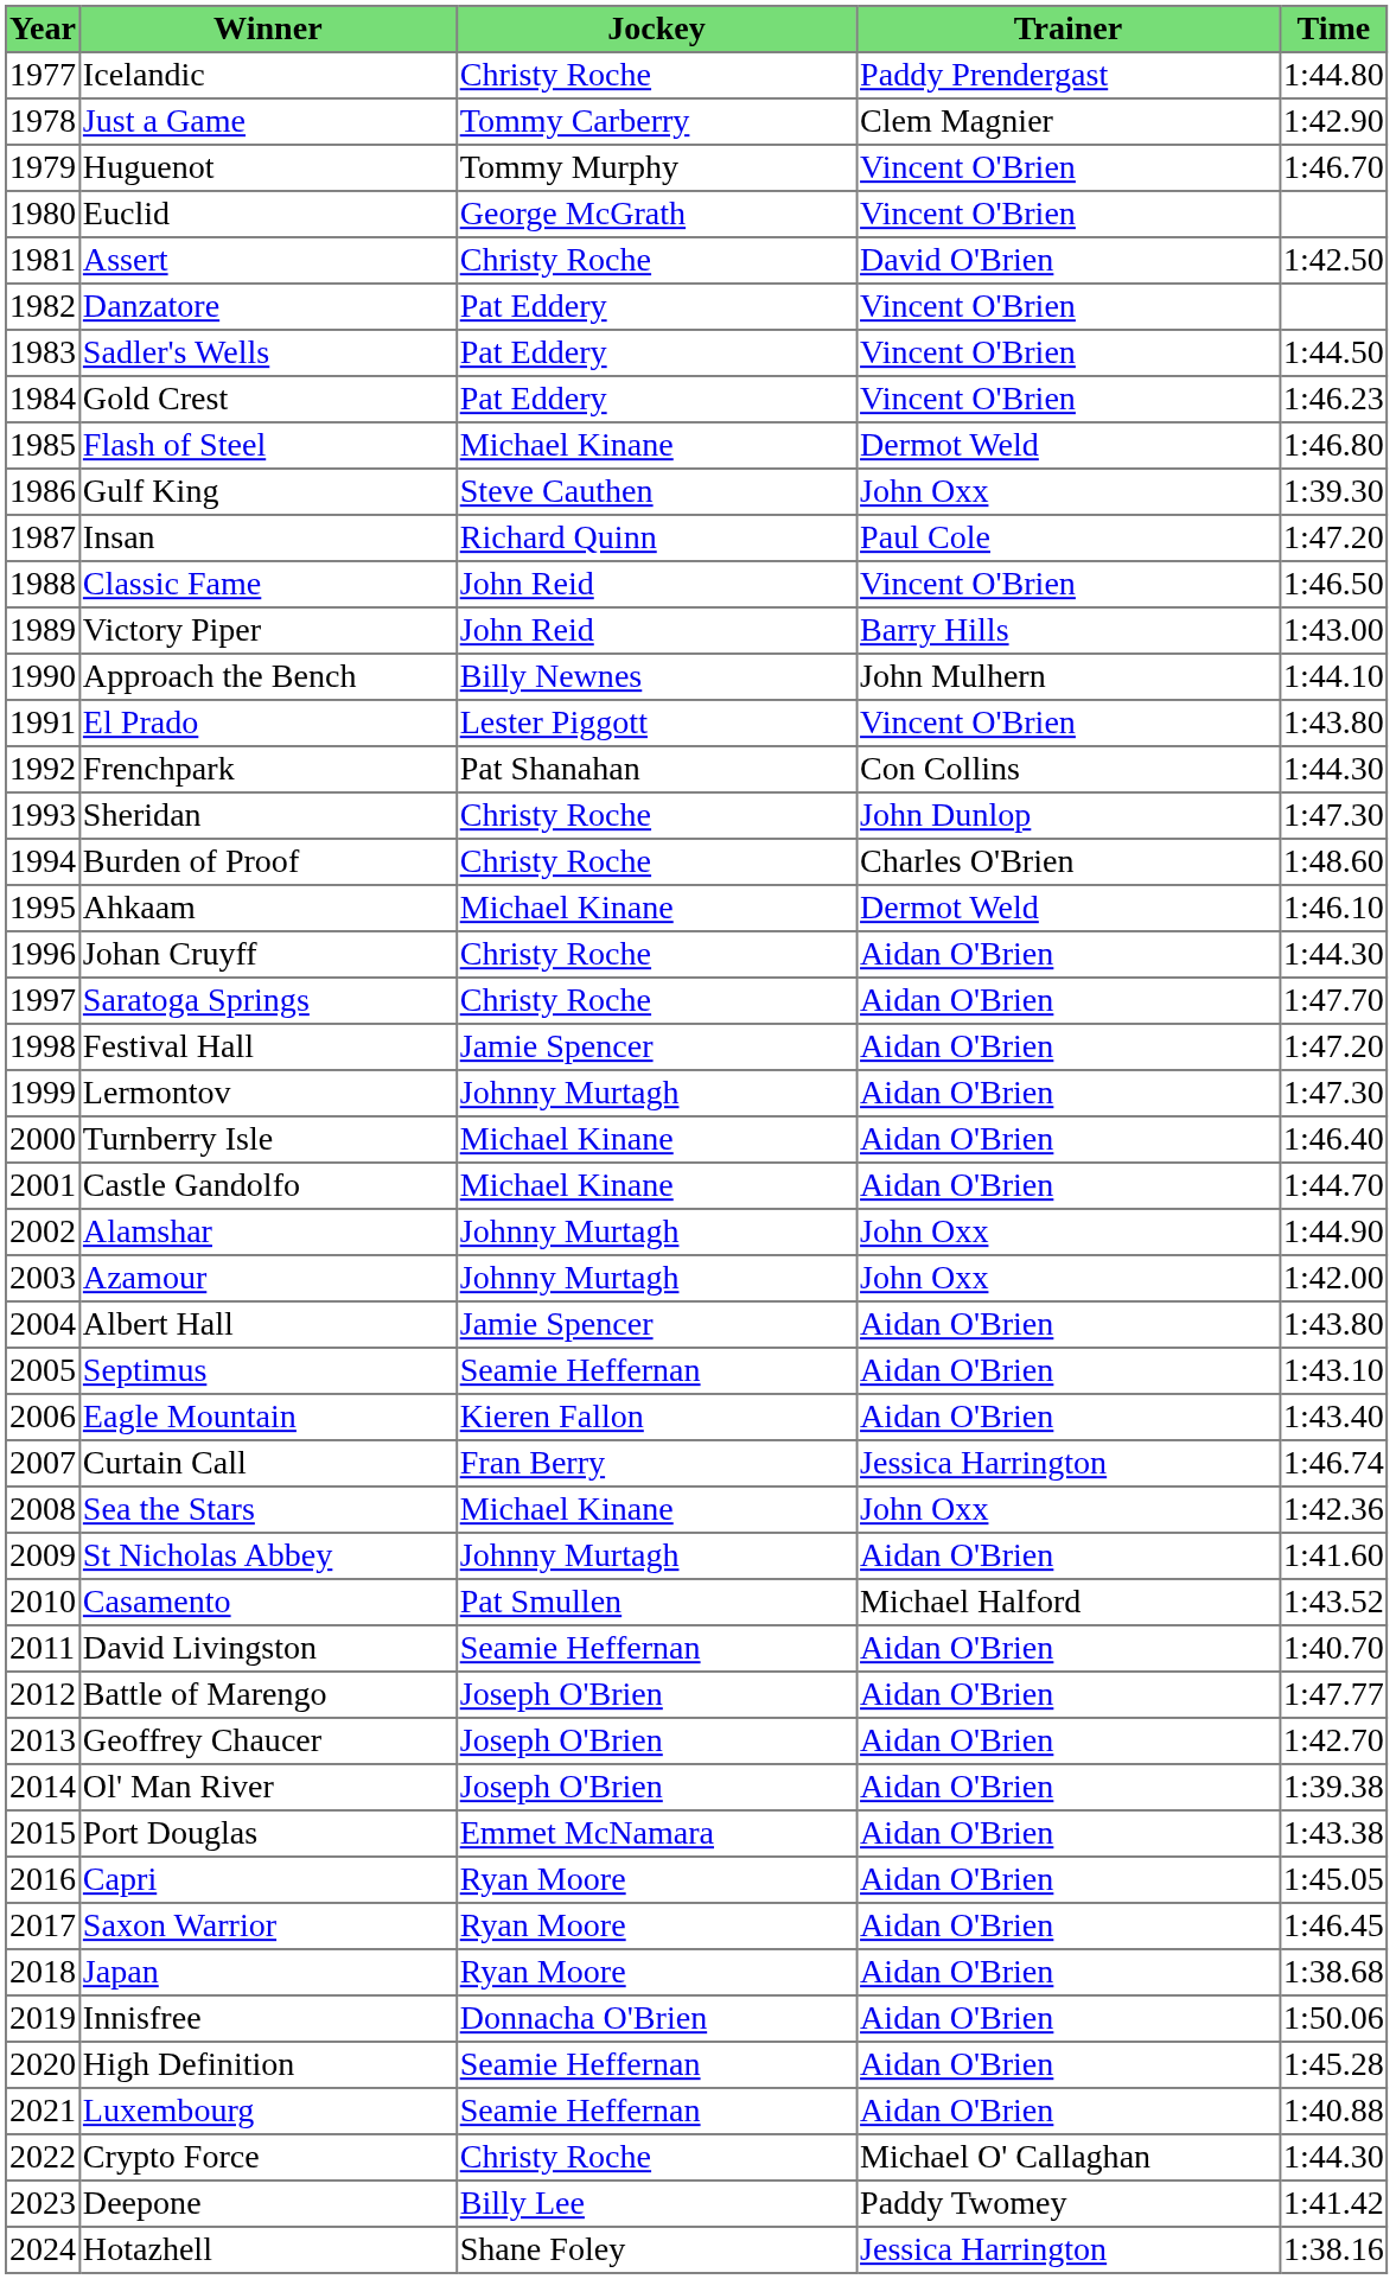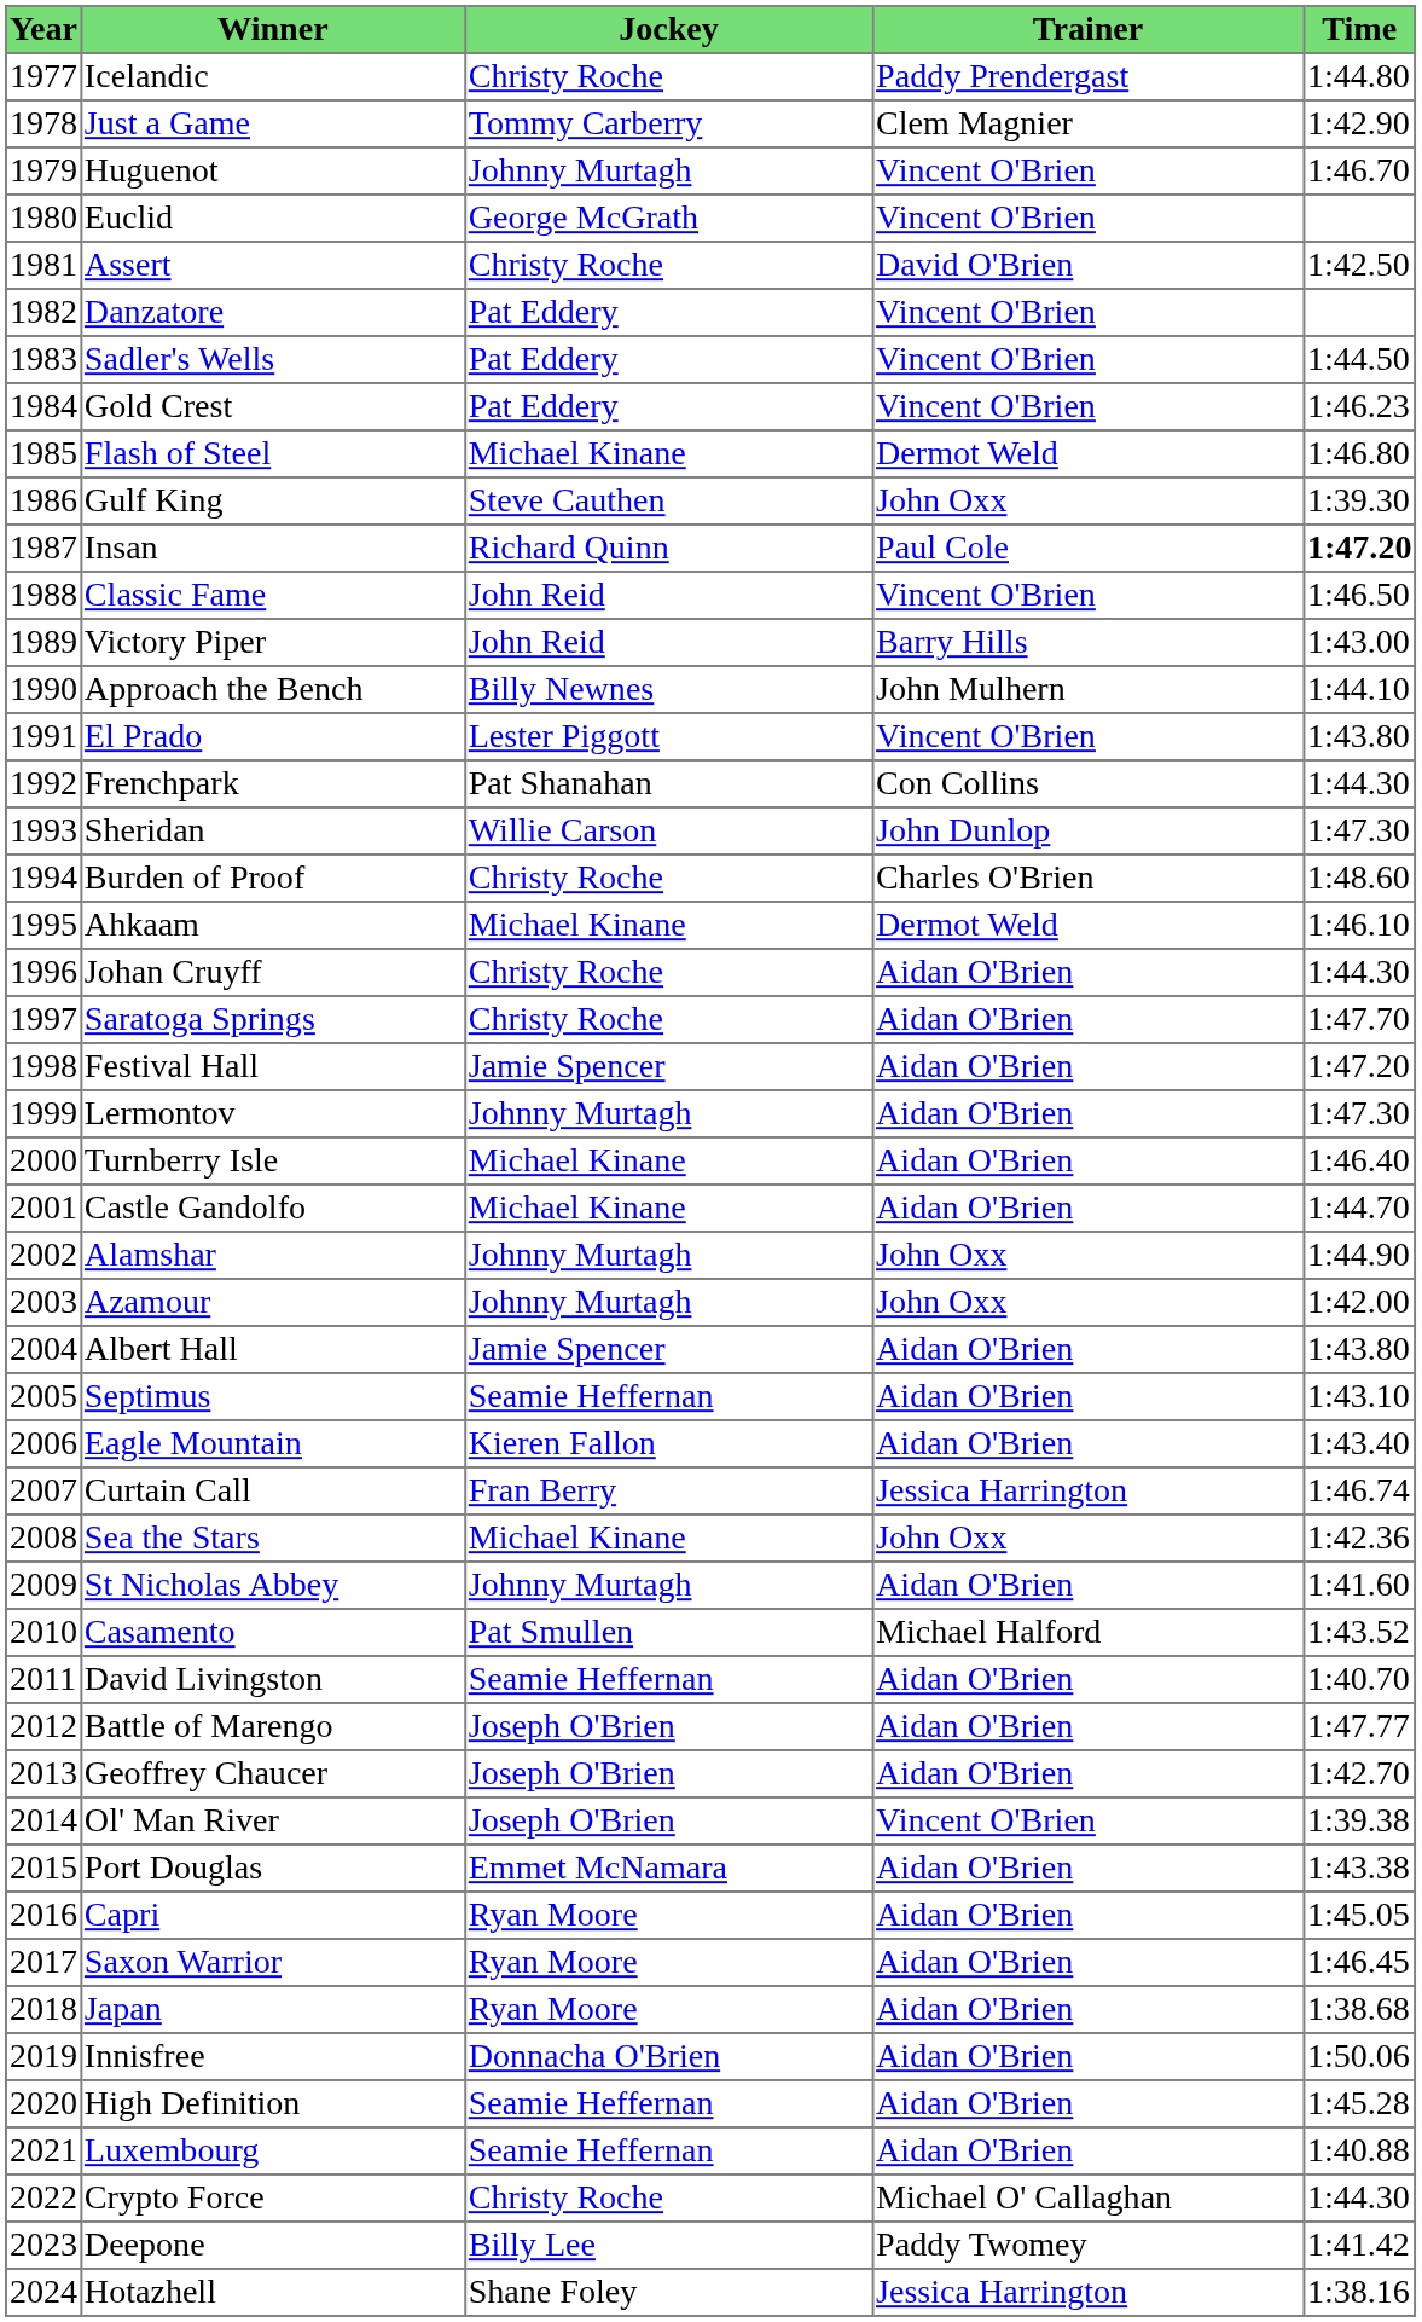 <table class = "sortable" | border="1" style="border-collapse: collapse; font-size:90%">
 <tr bgcolor="#77dd77" align="center">
 <th>Year</th>
 <th>Winner</th>
 <th>Jockey</th>
 <th>Trainer</th>
 <th>Time</th>
 </tr>
 <tr>
 <td>1977</td>
 <td width=160px>Icelandic</td>
 <td width=170px><a href='#'>Christy Roche</a></td>
 <td width=180px><a href='#'>Paddy Prendergast</a></td>
 <td>1:44.80</td>
 </tr>
 <tr>
 <td>1978</td>
 <td><a href='#'>Just a Game</a></td>
 <td><a href='#'>Tommy Carberry</a></td>
 <td>Clem Magnier</td>
 <td>1:42.90</td>
 </tr>
 <tr>
 <td>1979</td>
 <td>Huguenot</td>
-<td>Tommy Murphy</td>
+<td><a href='#'>Johnny Murtagh</a></td>
 <td><a href='#'>Vincent O'Brien</a></td>
 <td>1:46.70</td>
 </tr>
 <tr>
 <td>1980</td>
 <td>Euclid</td>
 <td><a href='#'>George McGrath</a></td>
 <td><a href='#'>Vincent O'Brien</a></td>
 <td></td>
 </tr>
 <tr>
 <td>1981</td>
 <td><a href='#'>Assert</a></td>
 <td><a href='#'>Christy Roche</a></td>
 <td><a href='#'>David O'Brien</a></td>
 <td>1:42.50</td>
 </tr>
 <tr>
 <td>1982</td>
 <td><a href='#'>Danzatore</a></td>
 <td><a href='#'>Pat Eddery</a></td>
 <td><a href='#'>Vincent O'Brien</a></td>
 <td></td>
 </tr>
 <tr>
 <td>1983</td>
 <td><a href='#'>Sadler's Wells</a></td>
 <td><a href='#'>Pat Eddery</a></td>
 <td><a href='#'>Vincent O'Brien</a></td>
 <td>1:44.50</td>
 </tr>
 <tr>
 <td>1984</td>
 <td>Gold Crest</td>
 <td><a href='#'>Pat Eddery</a></td>
 <td><a href='#'>Vincent O'Brien</a></td>
 <td>1:46.23</td>
 </tr>
 <tr>
 <td>1985</td>
 <td><a href='#'>Flash of Steel</a></td>
 <td><a href='#'>Michael Kinane</a></td>
 <td><a href='#'>Dermot Weld</a></td>
 <td>1:46.80</td>
 </tr>
 <tr>
 <td>1986</td>
 <td>Gulf King</td>
 <td><a href='#'>Steve Cauthen</a></td>
 <td><a href='#'>John Oxx</a></td>
 <td>1:39.30</td>
 </tr>
 <tr>
 <td>1987</td>
 <td>Insan</td>
 <td><a href='#'>Richard Quinn</a></td>
 <td><a href='#'>Paul Cole</a></td>
-<td>1:47.20</td>
+<td><strong>1:47.20</strong></td>
 </tr>
 <tr>
 <td>1988</td>
 <td><a href='#'>Classic Fame</a></td>
 <td><a href='#'>John Reid</a></td>
 <td><a href='#'>Vincent O'Brien</a></td>
 <td>1:46.50</td>
 </tr>
 <tr>
 <td>1989</td>
 <td>Victory Piper</td>
 <td><a href='#'>John Reid</a></td>
 <td><a href='#'>Barry Hills</a></td>
 <td>1:43.00</td>
 </tr>
 <tr>
 <td>1990</td>
 <td>Approach the Bench</td>
 <td><a href='#'>Billy Newnes</a></td>
 <td>John Mulhern</td>
 <td>1:44.10</td>
 </tr>
 <tr>
 <td>1991</td>
 <td><a href='#'>El Prado</a></td>
 <td><a href='#'>Lester Piggott</a></td>
 <td><a href='#'>Vincent O'Brien</a></td>
 <td>1:43.80</td>
 </tr>
 <tr>
 <td>1992</td>
 <td>Frenchpark</td>
 <td>Pat Shanahan</td>
 <td>Con Collins</td>
 <td>1:44.30</td>
 </tr>
 <tr>
 <td>1993</td>
 <td>Sheridan</td>
-<td><a href='#'>Christy Roche</a></td>
+<td><a href='#'>Willie Carson</a></td>
 <td><a href='#'>John Dunlop</a></td>
 <td>1:47.30</td>
 </tr>
 <tr>
 <td>1994</td>
 <td>Burden of Proof</td>
 <td><a href='#'>Christy Roche</a></td>
 <td>Charles O'Brien</td>
 <td>1:48.60</td>
 </tr>
 <tr>
 <td>1995</td>
 <td>Ahkaam</td>
 <td><a href='#'>Michael Kinane</a></td>
 <td><a href='#'>Dermot Weld</a></td>
 <td>1:46.10</td>
 </tr>
 <tr>
 <td>1996</td>
 <td>Johan Cruyff</td>
 <td><a href='#'>Christy Roche</a></td>
 <td><a href='#'>Aidan O'Brien</a></td>
 <td>1:44.30</td>
 </tr>
 <tr>
 <td>1997</td>
 <td><a href='#'>Saratoga Springs</a></td>
 <td><a href='#'>Christy Roche</a></td>
 <td><a href='#'>Aidan O'Brien</a></td>
 <td>1:47.70</td>
 </tr>
 <tr>
 <td>1998</td>
 <td>Festival Hall</td>
 <td><a href='#'>Jamie Spencer</a></td>
 <td><a href='#'>Aidan O'Brien</a></td>
 <td>1:47.20</td>
 </tr>
 <tr>
 <td>1999</td>
 <td>Lermontov</td>
 <td><a href='#'>Johnny Murtagh</a></td>
 <td><a href='#'>Aidan O'Brien</a></td>
 <td>1:47.30</td>
 </tr>
 <tr>
 <td>2000</td>
 <td>Turnberry Isle</td>
 <td><a href='#'>Michael Kinane</a></td>
 <td><a href='#'>Aidan O'Brien</a></td>
 <td>1:46.40</td>
 </tr>
 <tr>
 <td>2001</td>
 <td>Castle Gandolfo</td>
 <td><a href='#'>Michael Kinane</a></td>
 <td><a href='#'>Aidan O'Brien</a></td>
 <td>1:44.70</td>
 </tr>
 <tr>
 <td>2002</td>
 <td><a href='#'>Alamshar</a></td>
 <td><a href='#'>Johnny Murtagh</a></td>
 <td><a href='#'>John Oxx</a></td>
 <td>1:44.90</td>
 </tr>
 <tr>
 <td>2003</td>
 <td><a href='#'>Azamour</a></td>
 <td><a href='#'>Johnny Murtagh</a></td>
 <td><a href='#'>John Oxx</a></td>
 <td>1:42.00</td>
 </tr>
 <tr>
 <td>2004</td>
 <td>Albert Hall</td>
 <td><a href='#'>Jamie Spencer</a></td>
 <td><a href='#'>Aidan O'Brien</a></td>
 <td>1:43.80</td>
 </tr>
 <tr>
 <td>2005</td>
 <td><a href='#'>Septimus</a></td>
 <td><a href='#'>Seamie Heffernan</a></td>
 <td><a href='#'>Aidan O'Brien</a></td>
 <td>1:43.10</td>
 </tr>
 <tr>
 <td>2006</td>
 <td><a href='#'>Eagle Mountain</a></td>
 <td><a href='#'>Kieren Fallon</a></td>
 <td><a href='#'>Aidan O'Brien</a></td>
 <td>1:43.40</td>
 </tr>
 <tr>
 <td>2007</td>
 <td>Curtain Call</td>
 <td><a href='#'>Fran Berry</a></td>
 <td><a href='#'>Jessica Harrington</a></td>
 <td>1:46.74</td>
 </tr>
 <tr>
 <td>2008</td>
 <td><a href='#'>Sea the Stars</a></td>
 <td><a href='#'>Michael Kinane</a></td>
 <td><a href='#'>John Oxx</a></td>
 <td>1:42.36</td>
 </tr>
 <tr>
 <td>2009</td>
 <td><a href='#'>St Nicholas Abbey</a></td>
 <td><a href='#'>Johnny Murtagh</a></td>
 <td><a href='#'>Aidan O'Brien</a></td>
 <td>1:41.60</td>
 </tr>
 <tr>
 <td>2010</td>
 <td><a href='#'>Casamento</a></td>
 <td><a href='#'>Pat Smullen</a></td>
 <td>Michael Halford</td>
 <td>1:43.52</td>
 </tr>
 <tr>
 <td>2011</td>
 <td>David Livingston</td>
 <td><a href='#'>Seamie Heffernan</a></td>
 <td><a href='#'>Aidan O'Brien</a></td>
 <td>1:40.70</td>
 </tr>
 <tr>
 <td>2012</td>
 <td>Battle of Marengo</td>
 <td><a href='#'>Joseph O'Brien</a></td>
 <td><a href='#'>Aidan O'Brien</a></td>
 <td>1:47.77</td>
 </tr>
 <tr>
 <td>2013</td>
 <td>Geoffrey Chaucer</td>
 <td><a href='#'>Joseph O'Brien</a></td>
 <td><a href='#'>Aidan O'Brien</a></td>
 <td>1:42.70</td>
 </tr>
 <tr>
 <td>2014</td>
 <td>Ol' Man River</td>
 <td><a href='#'>Joseph O'Brien</a></td>
-<td><a href='#'>Aidan O'Brien</a></td>
+<td><a href='#'>Vincent O'Brien</a></td>
 <td>1:39.38</td>
 </tr>
 <tr>
 <td>2015</td>
 <td>Port Douglas</td>
 <td><a href='#'>Emmet McNamara</a></td>
 <td><a href='#'>Aidan O'Brien</a></td>
 <td>1:43.38</td>
 </tr>
 <tr>
 <td>2016</td>
 <td><a href='#'>Capri</a></td>
 <td><a href='#'>Ryan Moore</a></td>
 <td><a href='#'>Aidan O'Brien</a></td>
 <td>1:45.05</td>
 </tr>
 <tr>
 <td>2017</td>
 <td><a href='#'>Saxon Warrior</a></td>
 <td><a href='#'>Ryan Moore</a></td>
 <td><a href='#'>Aidan O'Brien</a></td>
 <td>1:46.45</td>
 </tr>
 <tr>
 <td>2018</td>
 <td><a href='#'>Japan</a></td>
 <td><a href='#'>Ryan Moore</a></td>
 <td><a href='#'>Aidan O'Brien</a></td>
 <td>1:38.68</td>
 </tr>
 <tr>
 <td>2019</td>
 <td>Innisfree</td>
 <td><a href='#'>Donnacha O'Brien</a></td>
 <td><a href='#'>Aidan O'Brien</a></td>
 <td>1:50.06</td>
 </tr>
 <tr>
 <td>2020</td>
 <td>High Definition</td>
 <td><a href='#'>Seamie Heffernan</a></td>
 <td><a href='#'>Aidan O'Brien</a></td>
 <td>1:45.28</td>
 </tr>
 <tr>
 <td>2021</td>
 <td><a href='#'>Luxembourg</a></td>
 <td><a href='#'>Seamie Heffernan</a></td>
 <td><a href='#'>Aidan O'Brien</a></td>
 <td>1:40.88</td>
 </tr>
 <tr>
 <td>2022</td>
 <td>Crypto Force</td>
 <td><a href='#'>Christy Roche</a></td>
 <td>Michael O' Callaghan</td>
 <td>1:44.30</td>
 </tr>
 <tr>
 <td>2023</td>
 <td>Deepone</td>
 <td><a href='#'>Billy Lee</a></td>
 <td>Paddy Twomey</td>
 <td>1:41.42</td>
 </tr>
 <tr>
 <td>2024</td>
 <td>Hotazhell</td>
 <td>Shane Foley</td>
 <td><a href='#'>Jessica Harrington</a></td>
 <td>1:38.16</td>
 </tr>
 </table>
